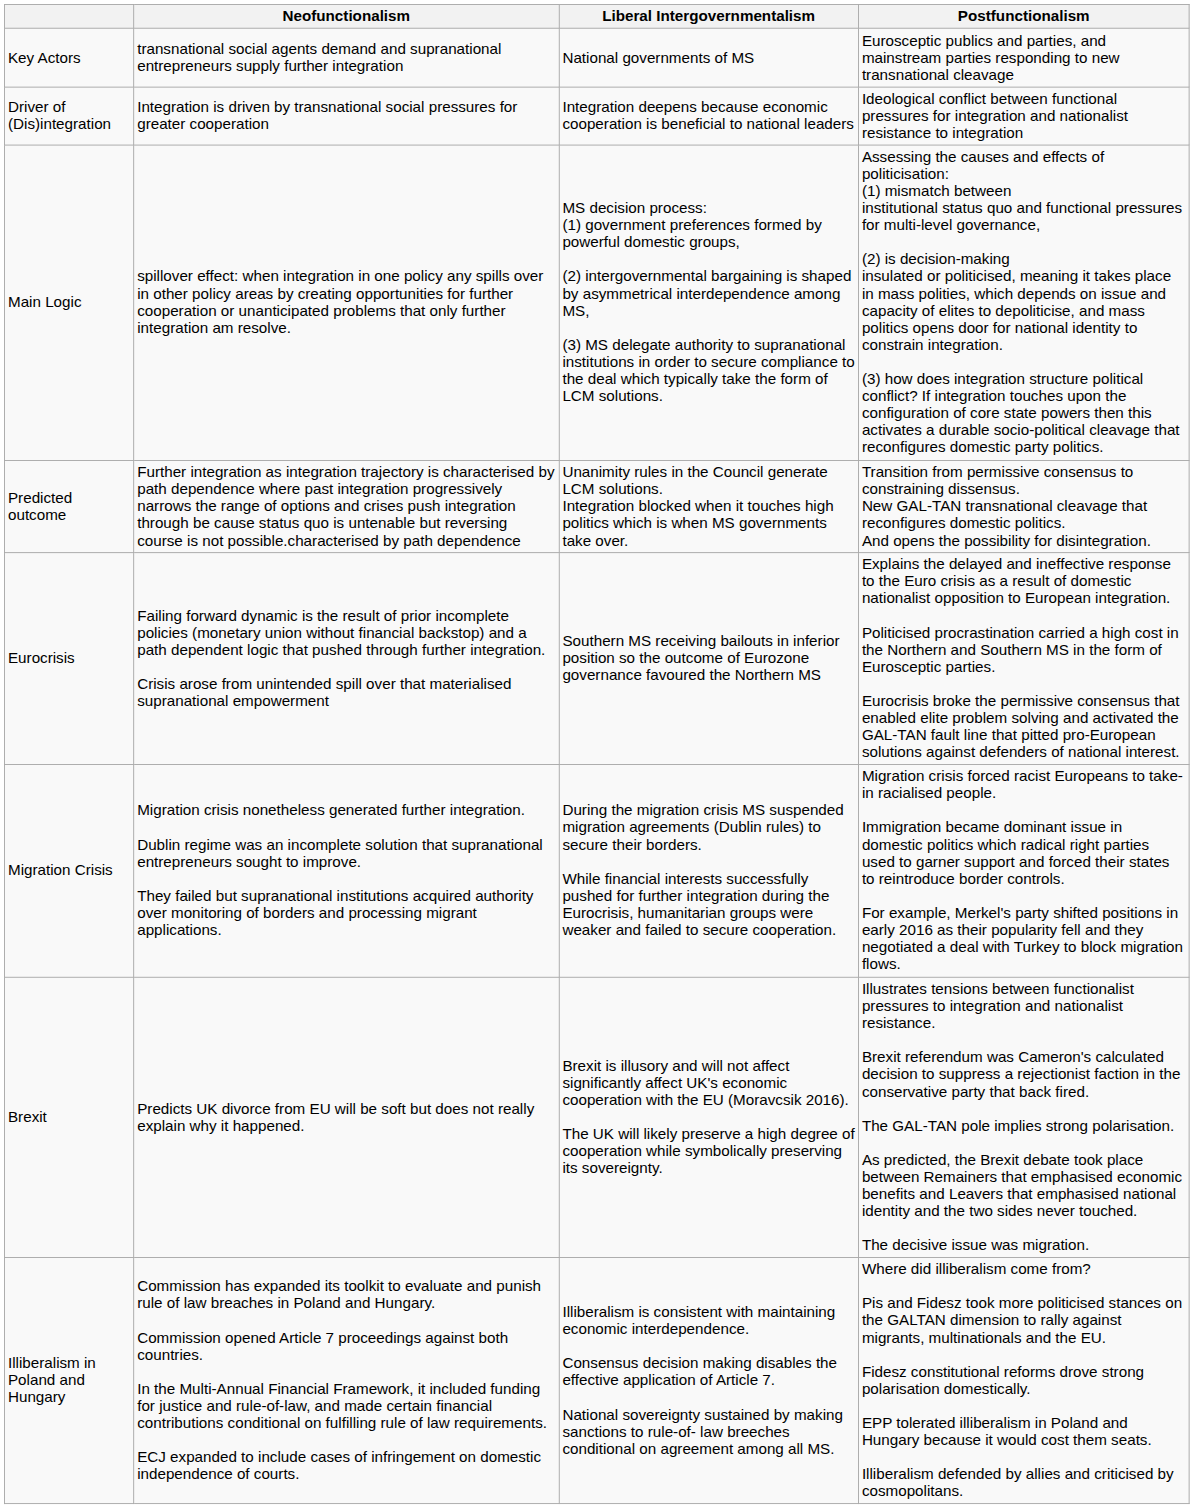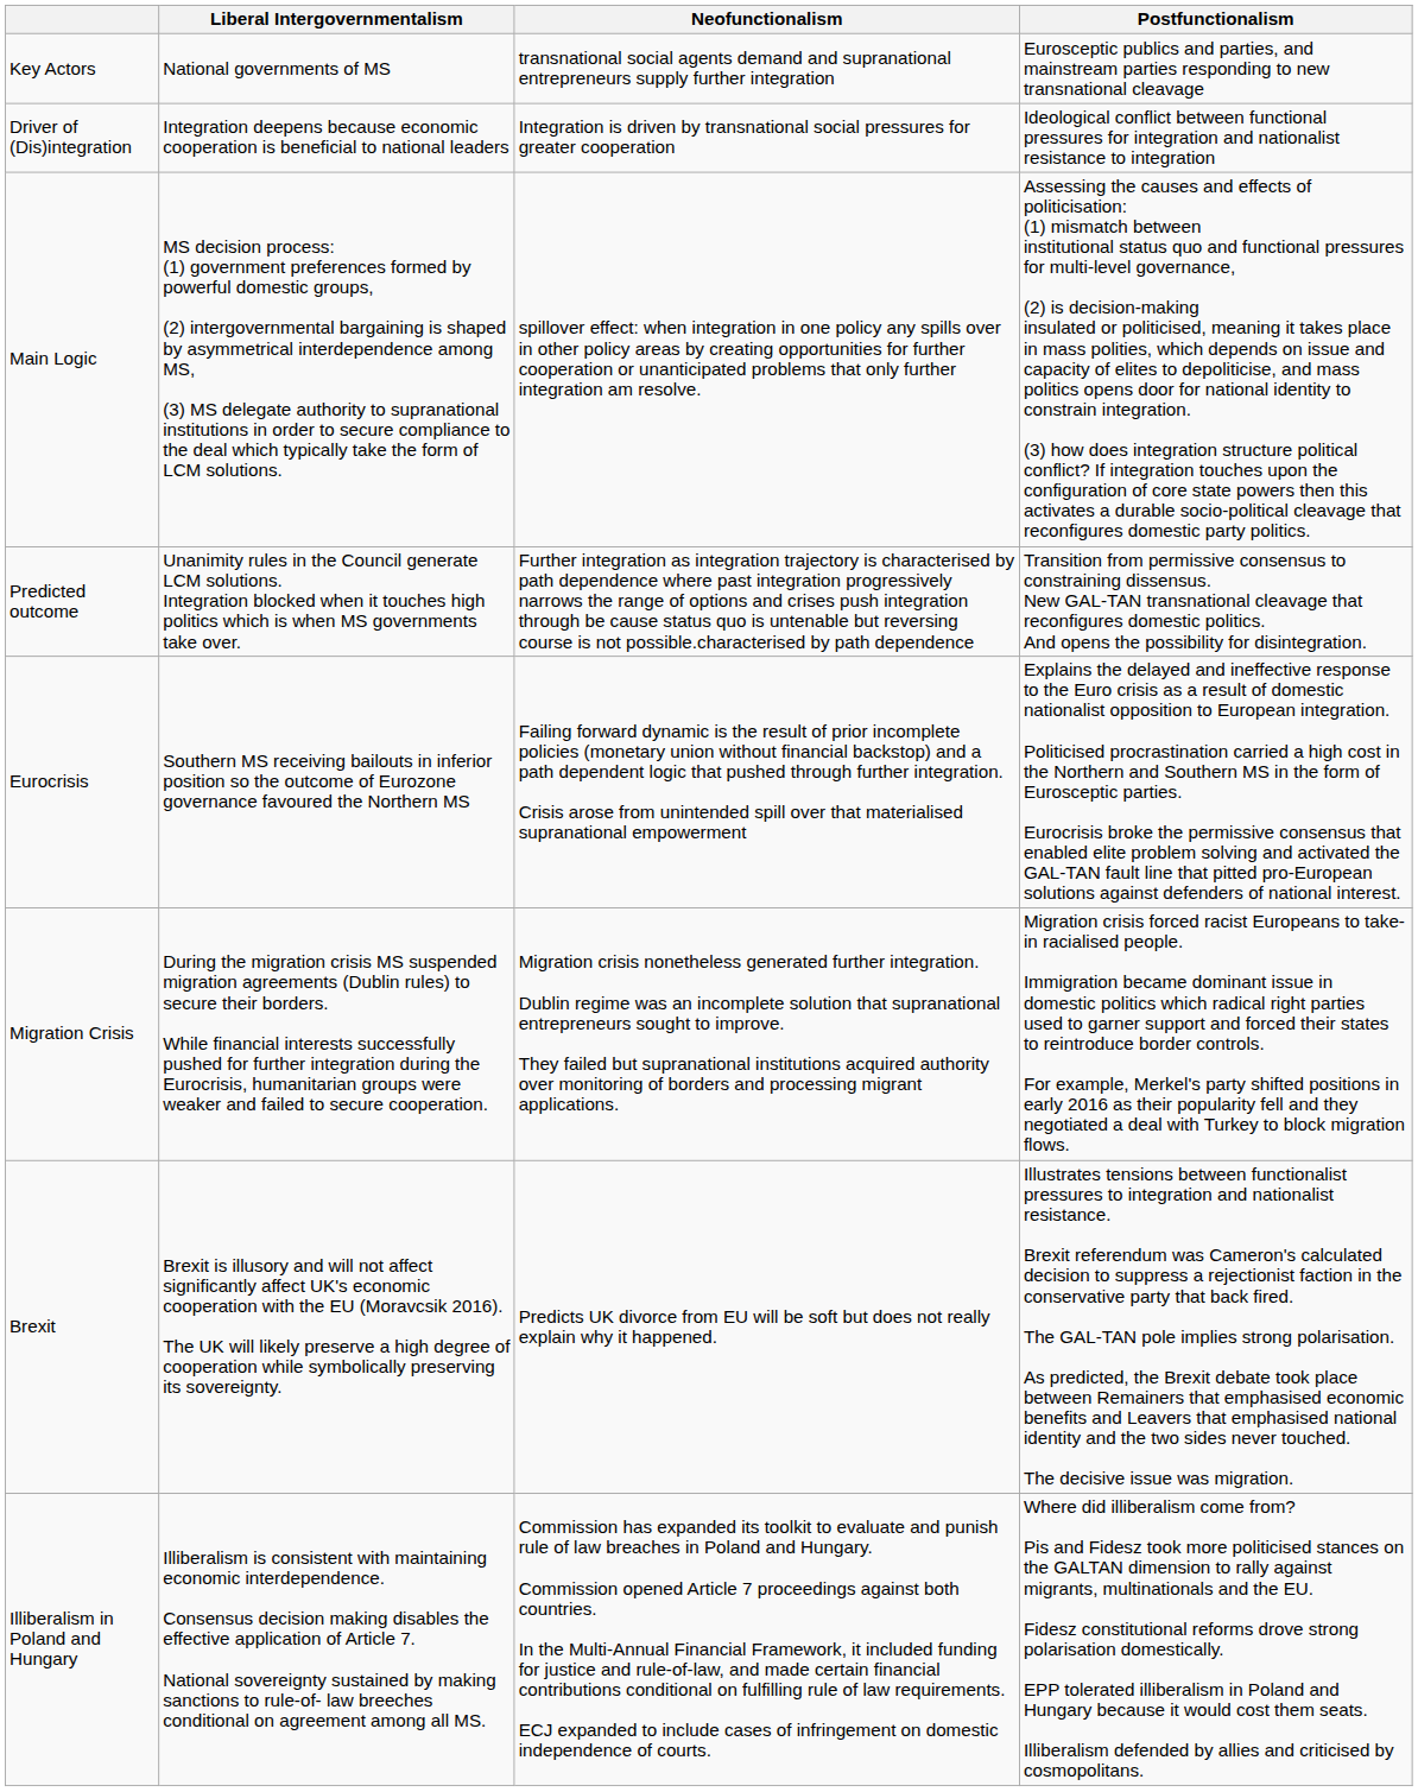 <table class="wikitable">
 <tr>
 <th></th>
+<th>Liberal Intergovernmentalism</th>
 <th>Neofunctionalism</th>
-<th>Liberal Intergovernmentalism</th>
 <th>Postfunctionalism</th>
 </tr>
 <tr>
 <td>Key Actors</td>
+<td>National governments of MS</td>
 <td>transnational social agents demand and supranational entrepreneurs supply further integration</td>
-<td>National governments of MS</td>
 <td>Eurosceptic publics and parties, and mainstream parties responding to new transnational cleavage</td>
 </tr>
 <tr>
 <td>Driver of (Dis)integration</td>
+<td>Integration deepens because economic cooperation is beneficial to national leaders</td>
 <td>Integration is driven by transnational social pressures for greater cooperation</td>
-<td>Integration deepens because economic cooperation is beneficial to national leaders</td>
 <td>Ideological conflict between functional pressures for integration and nationalist resistance to integration</td>
 </tr>
 <tr>
 <td>Main Logic</td>
+<td>MS decision process:<br>(1) government preferences formed by powerful domestic groups,<br><br>(2) intergovernmental bargaining is shaped by asymmetrical interdependence among MS,<br><br>(3) MS delegate authority to supranational institutions 		in order to secure compliance to the deal which typically take the form of LCM solutions.</td>
 <td>spillover effect: when integration in one policy any spills over in other policy areas by creating opportunities for further cooperation or unanticipated problems that only further integration am resolve.</td>
-<td>MS decision process:<br>(1) government preferences formed by powerful domestic groups,<br><br>(2) intergovernmental bargaining is shaped by asymmetrical interdependence among MS,<br><br>(3) MS delegate authority to supranational institutions 		in order to secure compliance to the deal which typically take the form of LCM solutions.</td>
 <td>Assessing the causes and effects of politicisation:<br>(1) mismatch between<br>institutional status quo and functional pressures for multi-level governance,<br> <br>(2) is decision-making<br>insulated or politicised, meaning it takes place<br>in mass polities, which depends on issue and capacity of elites to depoliticise, and mass politics opens door for national identity to<br>constrain integration.<br><br>(3) how does integration structure political conflict? If integration touches upon the configuration of core state powers then this activates a durable socio-political cleavage that reconfigures domestic party politics.</td>
 </tr>
 <tr>
 <td>Predicted outcome</td>
+<td>Unanimity rules in the Council generate LCM solutions. <br>Integration blocked when it touches high politics which is when MS governments take over.</td>
 <td>Further integration as integration trajectory is characterised by path dependence where past integration progressively narrows the range of options and crises push integration through be cause status quo is untenable but reversing course is not possible.characterised by path dependence</td>
-<td>Unanimity rules in the Council generate LCM solutions. <br>Integration blocked when it touches high politics which is when MS governments take over.</td>
 <td>Transition from permissive consensus to constraining dissensus. <br>New GAL-TAN transnational cleavage that reconfigures domestic politics. <br>And opens the possibility for disintegration.</td>
 </tr>
 <tr>
 <td>Eurocrisis</td>
+<td>Southern MS receiving bailouts in inferior position so the outcome of Eurozone governance favoured the Northern MS</td>
 <td>Failing forward dynamic is the result of prior incomplete policies (monetary union without financial backstop) and a path dependent logic that pushed through further integration. <br><br>Crisis arose from unintended spill over that materialised supranational empowerment</td>
-<td>Southern MS receiving bailouts in inferior position so the outcome of Eurozone governance favoured the Northern MS</td>
 <td>Explains the delayed and ineffective response to the Euro crisis as a result of domestic nationalist opposition to European integration.<br><br>Politicised procrastination carried a high cost in the Northern and Southern MS in the form of Eurosceptic parties.<br><br>Eurocrisis broke the permissive consensus that enabled elite problem solving and activated the GAL-TAN fault line that pitted pro-European solutions against defenders of national interest.</td>
 </tr>
 <tr>
 <td>Migration Crisis</td>
+<td>During the migration crisis MS suspended migration agreements (Dublin rules) to secure their borders. <br><br>While financial interests successfully pushed for further integration during the Eurocrisis, humanitarian groups were weaker and failed to secure cooperation.</td>
 <td>Migration crisis nonetheless generated further integration. <br><br>Dublin regime was an incomplete solution that supranational entrepreneurs sought to improve. <br><br>They failed but supranational institutions acquired authority over monitoring of borders and processing migrant applications.</td>
-<td>During the migration crisis MS suspended migration agreements (Dublin rules) to secure their borders. <br><br>While financial interests successfully pushed for further integration during the Eurocrisis, humanitarian groups were weaker and failed to secure cooperation.</td>
 <td>Migration crisis forced racist Europeans to take-in racialised people. <br><br>Immigration became dominant issue in domestic politics which radical right parties used to garner support and forced their states to reintroduce border controls. <br><br>For example, Merkel's party shifted positions in early 2016 as their popularity fell and they negotiated a deal with Turkey to block migration flows.</td>
 </tr>
 <tr>
 <td>Brexit</td>
+<td>Brexit is illusory and will not affect significantly affect UK's economic cooperation with the EU (Moravcsik 2016). <br><br>The UK will likely preserve a high degree of cooperation while symbolically preserving its sovereignty.</td>
 <td>Predicts UK divorce from EU will be soft but does not really explain why it happened.</td>
-<td>Brexit is illusory and will not affect significantly affect UK's economic cooperation with the EU (Moravcsik 2016). <br><br>The UK will likely preserve a high degree of cooperation while symbolically preserving its sovereignty.</td>
 <td>Illustrates tensions between functionalist pressures to integration and nationalist resistance.<br><br>Brexit referendum was Cameron's calculated decision to suppress a rejectionist faction in the conservative party that back fired. <br><br>The GAL-TAN pole implies strong polarisation. <br><br>As predicted, the Brexit debate took place between Remainers that emphasised economic benefits and Leavers that emphasised national identity and the two sides never touched. <br><br>The decisive issue was migration.</td>
 </tr>
 <tr>
 <td>Illiberalism in Poland and Hungary</td>
+<td>Illiberalism is consistent with maintaining economic interdependence. <br><br>Consensus decision making disables the effective application of Article 7. <br><br>National sovereignty sustained by making sanctions to rule-of- law breeches conditional on agreement among all MS.</td>
 <td>Commission has expanded its toolkit to evaluate and punish rule of law breaches in Poland and Hungary. <br><br>Commission opened Article 7 proceedings against both countries. <br><br>In the Multi-Annual Financial Framework, it included funding for justice and rule-of-law, and made certain financial  contributions conditional on fulfilling rule of law requirements. <br><br>ECJ expanded to include cases of infringement on domestic<br>independence of courts.</td>
-<td>Illiberalism is consistent with maintaining economic interdependence. <br><br>Consensus decision making disables the effective application of Article 7. <br><br>National sovereignty sustained by making sanctions to rule-of- law breeches conditional on agreement among all MS.</td>
 <td>Where did illiberalism come from?<br><br>Pis and Fidesz took more politicised stances on the GALTAN dimension to rally against migrants, multinationals and the EU.<br><br>Fidesz constitutional reforms drove strong polarisation domestically.<br><br>EPP tolerated illiberalism in Poland and Hungary because it would cost them seats. <br><br>Illiberalism defended by allies and criticised by cosmopolitans.</td>
 </tr>
 </table>
